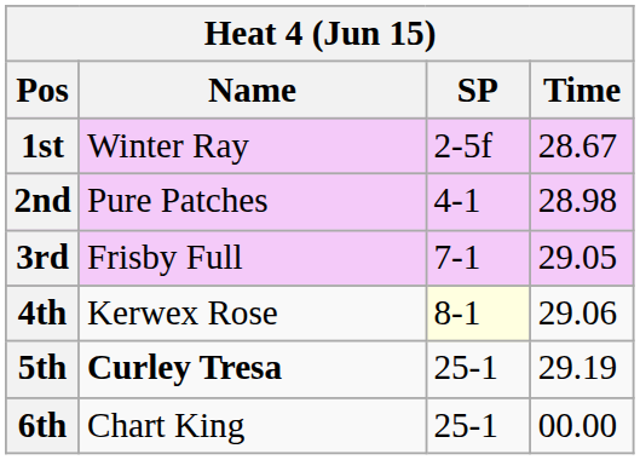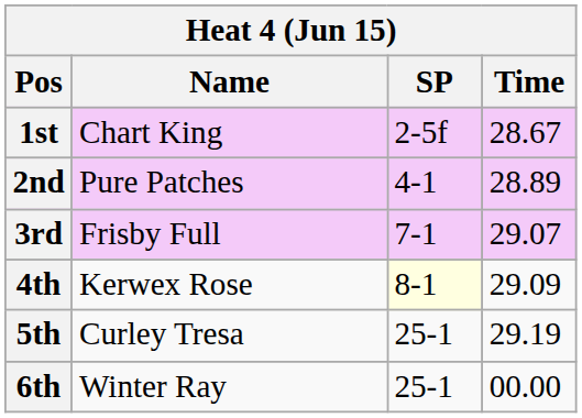 <table class="wikitable">
 <tr>
 <th colspan="6">Heat 4 (Jun 15)</th>
 </tr>
 <tr>
 <th width=20>Pos</th>
 <th width=150>Name</th>
 <th width=40>SP</th>
 <th width=40>Time</th>
 </tr>
 <tr style="background: #f4caf9;">
 <th>1st</th>
-<td>Winter Ray</td>
+<td>Chart King</td>
 <td>2-5f</td>
 <td>28.67</td>
 </tr>
 <tr style="background: #f4caf9;">
 <th>2nd</th>
 <td>Pure Patches</td>
 <td>4-1</td>
-<td>28.98</td>
+<td>28.89</td>
 </tr>
 <tr style="background: #f4caf9;">
 <th>3rd</th>
 <td>Frisby Full</td>
 <td>7-1</td>
-<td>29.05</td>
+<td>29.07</td>
 </tr>
 <tr>
 <th>4th</th>
 <td>Kerwex Rose</td>
 <td style="background: lightyellow;">8-1</td>
-<td>29.06</td>
+<td>29.09</td>
 </tr>
 <tr>
 <th>5th</th>
-<td><strong>Curley Tresa</strong></td>
+<td>Curley Tresa</td>
 <td>25-1</td>
 <td>29.19</td>
 </tr>
 <tr>
 <th>6th</th>
-<td>Chart King</td>
+<td>Winter Ray</td>
 <td>25-1</td>
 <td>00.00</td>
 </tr>
 </table>
